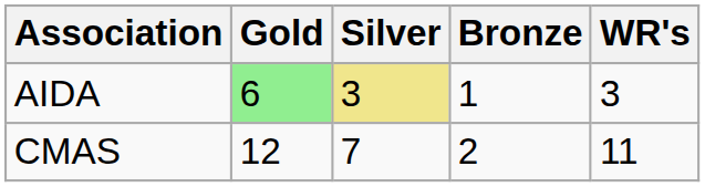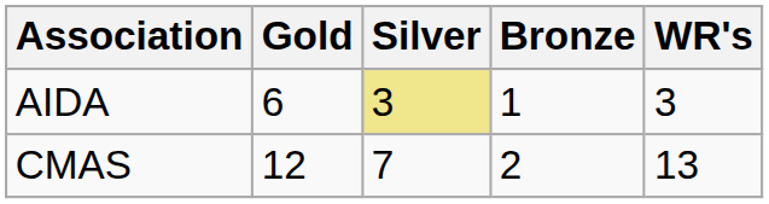 <table class="wikitable sortable">
 <tr>
 <th>Association</th>
 <th>Gold</th>
 <th>Silver</th>
 <th>Bronze</th>
 <th>WR's</th>
 </tr>
 <tr>
 <td>AIDA</td>
-<td style="background: lightgreen;">6</td>
+<td>6</td>
 <td style="background: khaki;">3</td>
 <td>1</td>
 <td>3</td>
 </tr>
 <tr>
 <td>CMAS</td>
 <td>12</td>
 <td>7</td>
 <td>2</td>
-<td>11<br></td>
+<td>13<br></td>
 </tr>
 </table>
